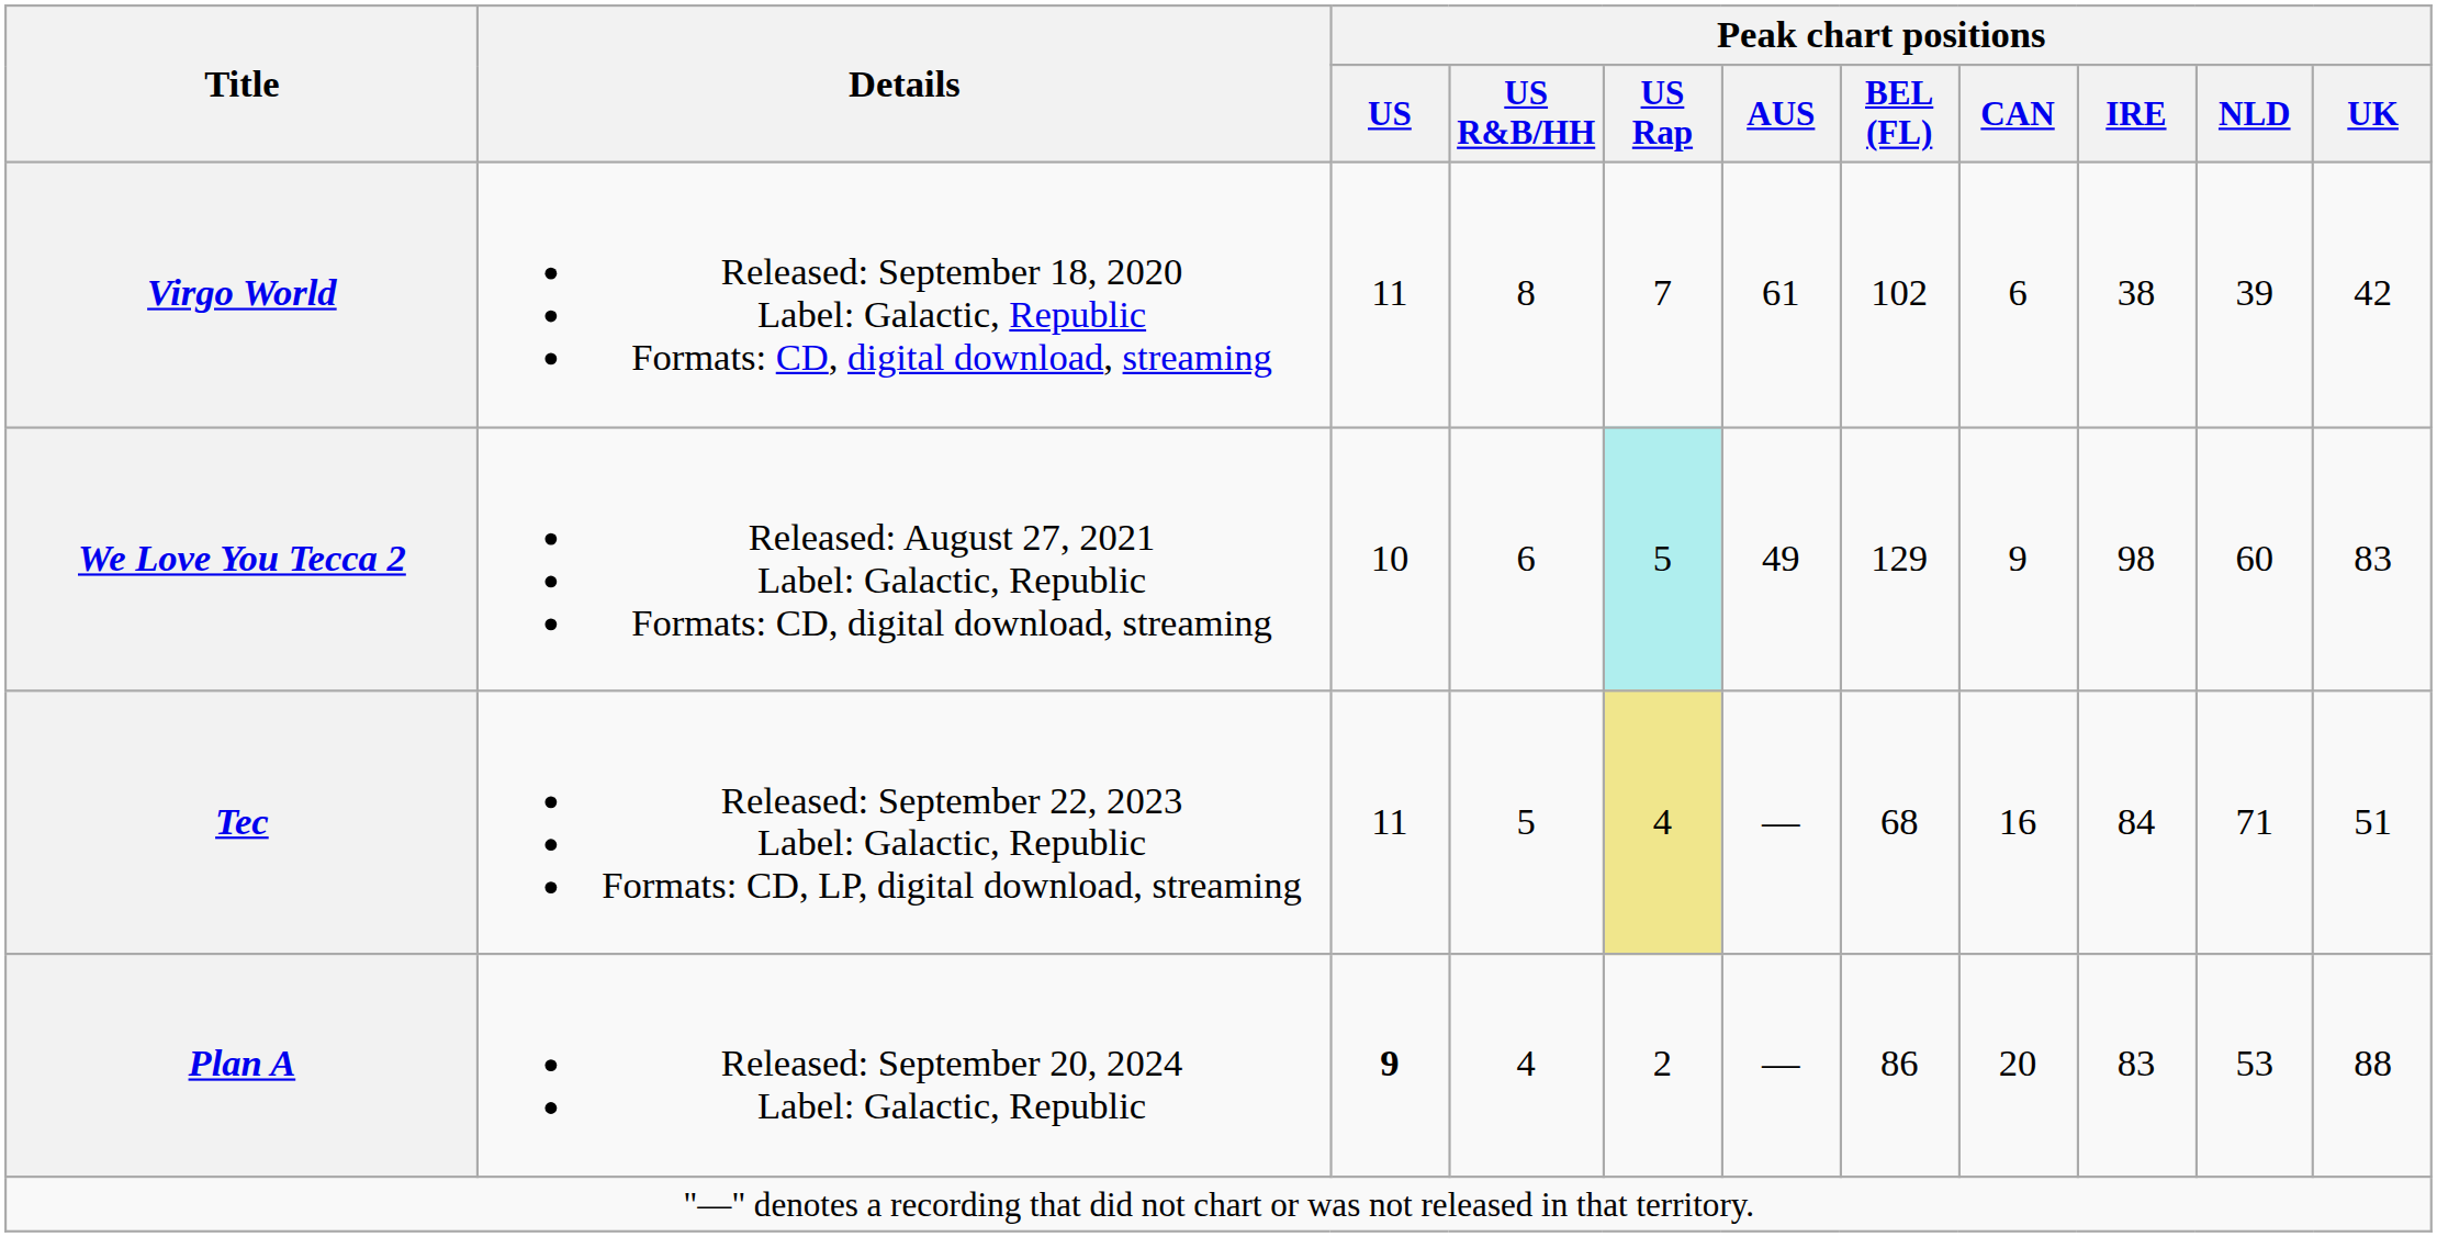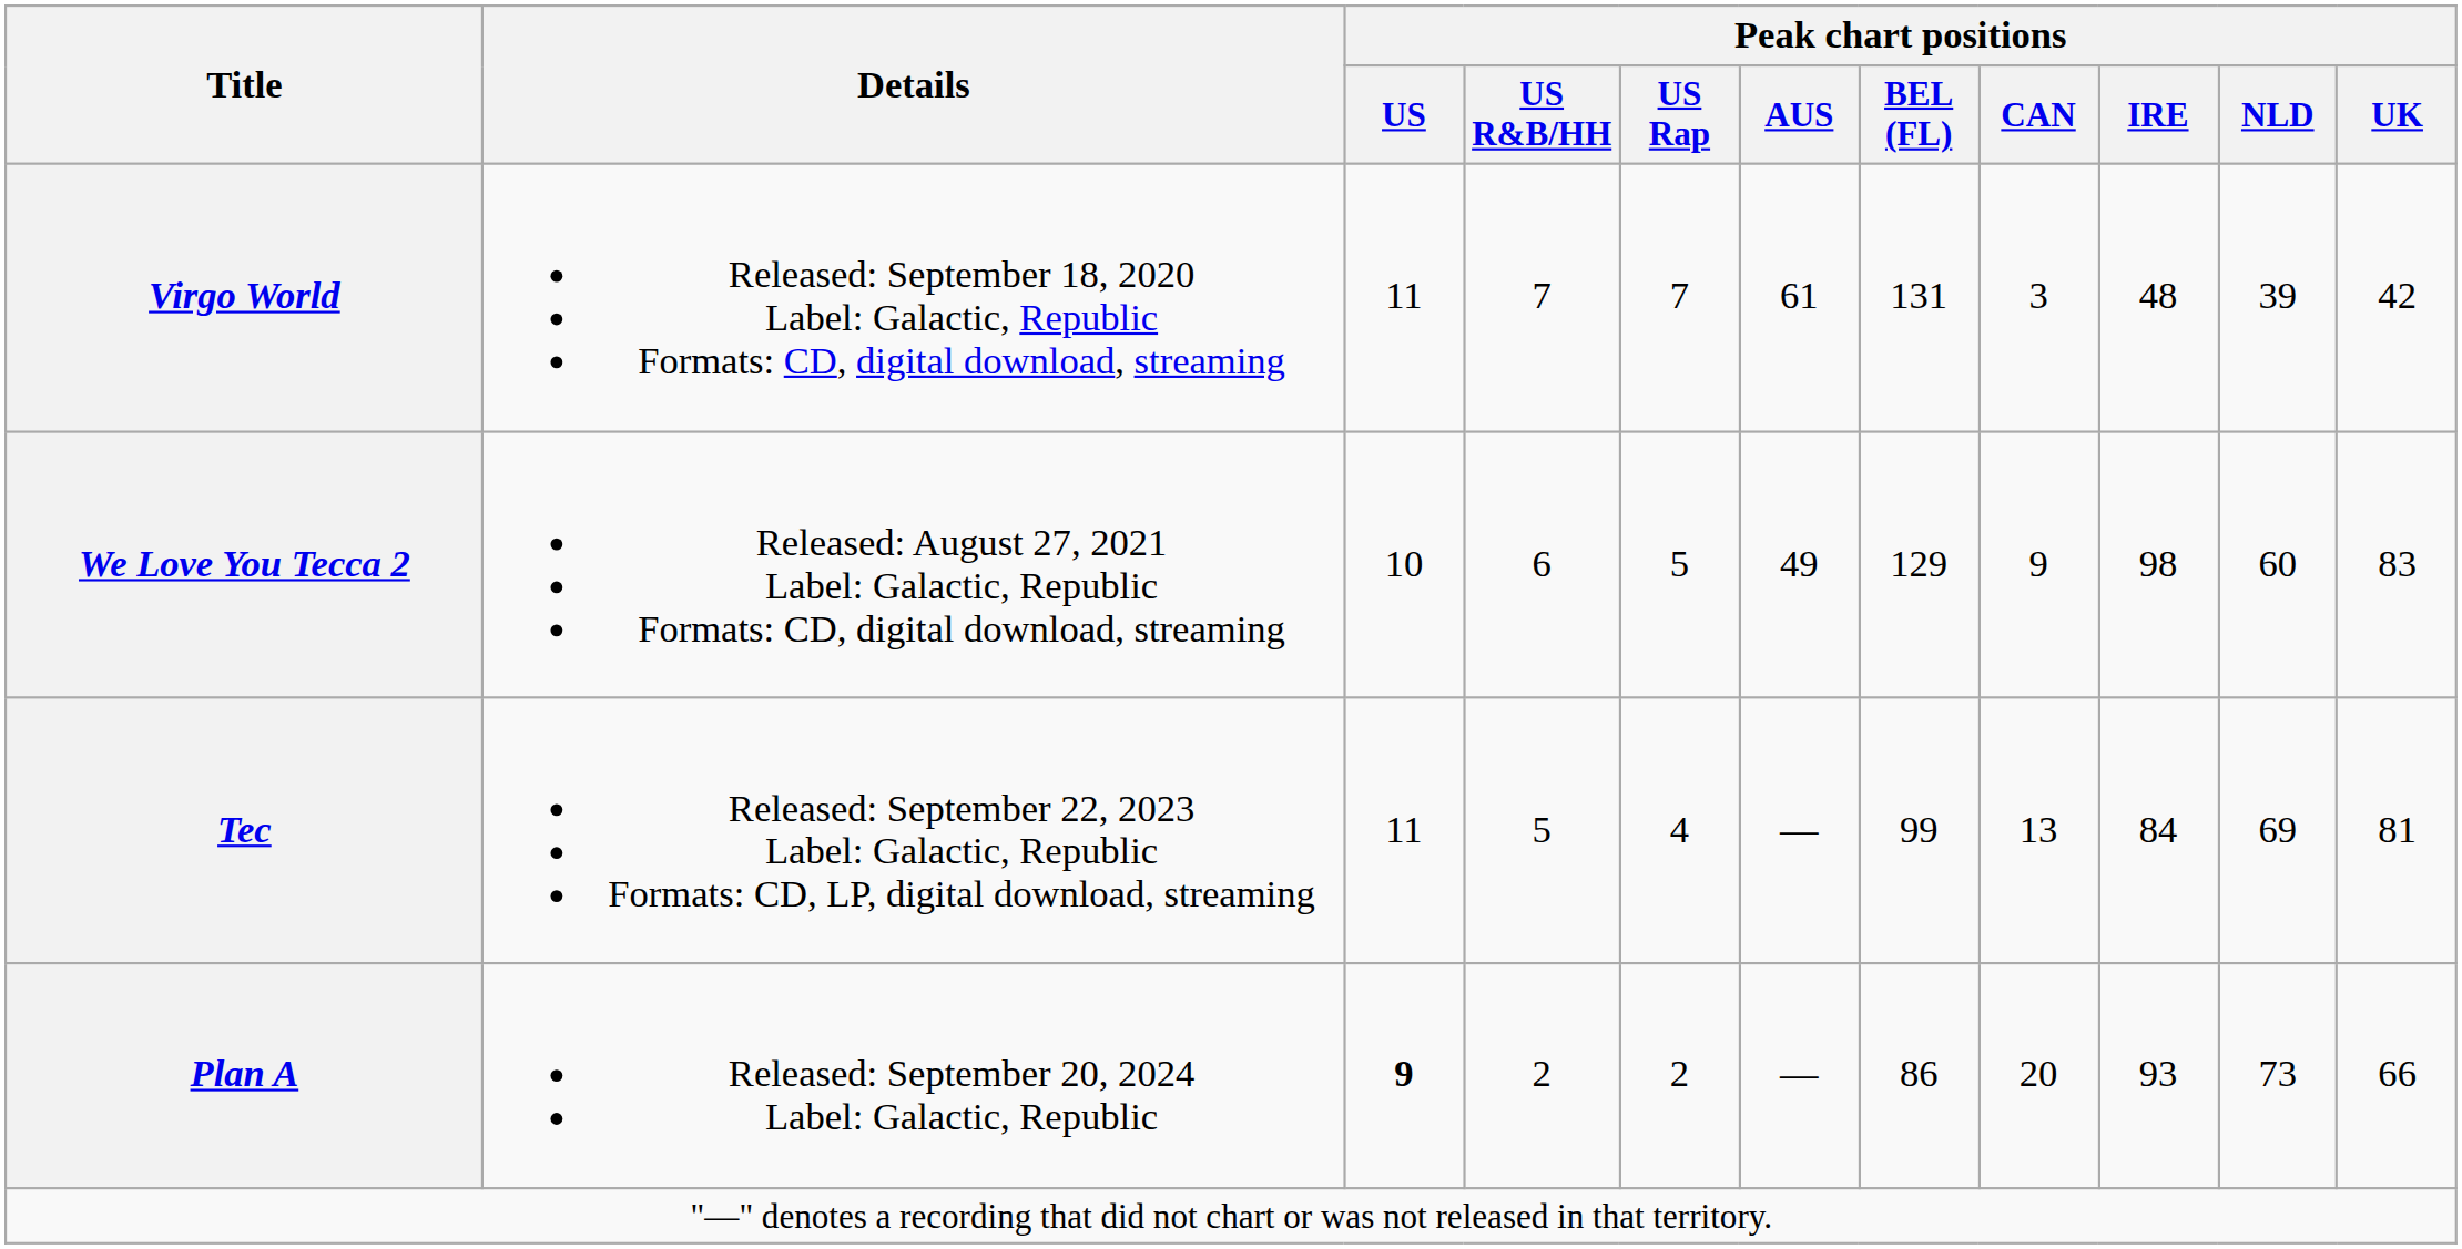 <table class="wikitable plainrowheaders" style="text-align:center;">
 <tr>
 <th scope="col" rowspan="2" style="width:12em;">Title</th>
 <th scope="col" rowspan="2" style="width:22em;">Details</th>
 <th colspan="9" scope="col">Peak chart positions</th>
 </tr>
 <tr>
 <th scope="col" style="width:3em;font-size:90%;"><a href='#'>US</a><br></th>
 <th scope="col" style="width:3em;font-size:90%;"><a href='#'>US<br>R&B/HH</a><br></th>
 <th scope="col" style="width:3em;font-size:90%;"><a href='#'>US<br>Rap</a><br></th>
 <th scope="col" style="width:3em;font-size:90%;"><a href='#'>AUS</a><br></th>
 <th scope="col" style="width:3em;font-size:90%;"><a href='#'>BEL<br>(FL)</a><br></th>
 <th scope="col" style="width:3em;font-size:90%;"><a href='#'>CAN</a><br></th>
 <th scope="col" style="width:3em;font-size:90%;"><a href='#'>IRE</a><br></th>
 <th scope="col" style="width:3em;font-size:90%;"><a href='#'>NLD</a><br></th>
 <th scope="col" style="width:3em;font-size:90%;"><a href='#'>UK</a><br></th>
 </tr>
 <tr>
 <th scope="row"><em><a href='#'>Virgo World</a></em></th>
 <td><br><ul><li>Released: September 18, 2020</li><li>Label: Galactic, <a href='#'>Republic</a></li><li>Formats: <a href='#'>CD</a>, <a href='#'>digital download</a>, <a href='#'>streaming</a></li></ul></td>
 <td>11</td>
-<td>8</td>
+<td>7</td>
 <td>7</td>
 <td>61</td>
-<td>102</td>
-<td>6</td>
-<td>38</td>
+<td>131</td>
+<td>3</td>
+<td>48</td>
 <td>39</td>
 <td>42</td>
 </tr>
 <tr>
 <th scope="row"><em><a href='#'>We Love You Tecca 2</a></em></th>
 <td><br><ul><li>Released: August 27, 2021</li><li>Label: Galactic, Republic</li><li>Formats: CD, digital download, streaming</li></ul></td>
 <td>10</td>
 <td>6</td>
-<td style="background: paleturquoise;">5</td>
+<td>5</td>
 <td>49</td>
 <td>129</td>
 <td>9</td>
 <td>98</td>
 <td>60</td>
 <td>83</td>
 </tr>
 <tr>
 <th scope="row"><em><a href='#'>Tec</a></em></th>
 <td><br><ul><li>Released: September 22, 2023</li><li>Label: Galactic, Republic</li><li>Formats: CD, LP, digital download, streaming</li></ul></td>
 <td>11</td>
 <td>5</td>
-<td style="background: khaki;">4</td>
+<td>4</td>
 <td>—</td>
-<td>68</td>
-<td>16</td>
+<td>99</td>
+<td>13</td>
 <td>84</td>
-<td>71</td>
-<td>51</td>
+<td>69</td>
+<td>81</td>
 </tr>
 <tr>
 <th scope="row"><em><a href='#'>Plan A</a></em></th>
 <td><br><ul><li>Released: September 20, 2024</li><li>Label: Galactic, Republic</li></ul></td>
 <td><strong>9</strong></td>
-<td>4</td>
+<td>2</td>
 <td>2</td>
 <td>—</td>
 <td>86</td>
 <td>20</td>
-<td>83<br></td>
-<td>53</td>
-<td>88</td>
+<td>93<br></td>
+<td>73</td>
+<td>66</td>
 </tr>
 <tr>
 <td colspan="13" style="font-size:90%">"—" denotes a recording that did not chart or was not released in that territory.</td>
 </tr>
 </table>
